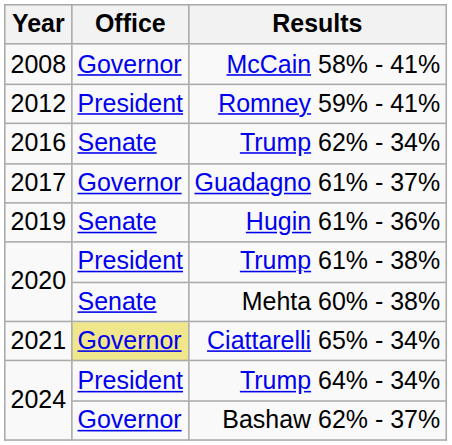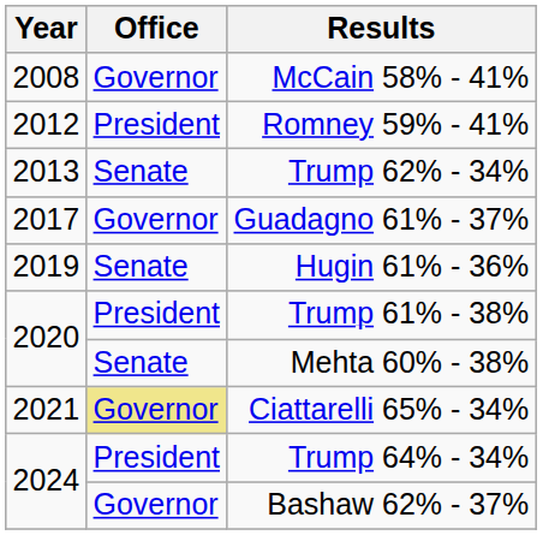 <table class=wikitable>
 <tr>
 <th>Year</th>
 <th>Office</th>
 <th>Results</th>
 </tr>
 <tr>
 <td>2008</td>
 <td><a href='#'>Governor</a></td>
 <td align="right" ><a href='#'>McCain</a> 58% - 41%</td>
 </tr>
 <tr>
 <td>2012</td>
 <td><a href='#'>President</a></td>
 <td align="right" ><a href='#'>Romney</a> 59% - 41%</td>
 </tr>
 <tr>
-<td>2016</td>
+<td>2013</td>
 <td><a href='#'>Senate</a></td>
 <td align="right" ><a href='#'>Trump</a> 62% - 34%</td>
 </tr>
 <tr>
 <td>2017</td>
 <td><a href='#'>Governor</a></td>
 <td align="right" ><a href='#'>Guadagno</a> 61% - 37%</td>
 </tr>
 <tr>
 <td>2019</td>
 <td><a href='#'>Senate</a></td>
 <td align="right" ><a href='#'>Hugin</a> 61% - 36%</td>
 </tr>
 <tr>
 <td rowspan=2>2020</td>
 <td><a href='#'>President</a></td>
 <td align="right" ><a href='#'>Trump</a> 61% - 38%</td>
 </tr>
 <tr>
 <td><a href='#'>Senate</a></td>
 <td align="right" >Mehta 60% - 38%</td>
 </tr>
 <tr>
 <td>2021</td>
 <td style="background: khaki;"><a href='#'>Governor</a></td>
 <td align="right" ><a href='#'>Ciattarelli</a> 65% - 34%</td>
 </tr>
 <tr>
 <td rowspan=2>2024</td>
 <td><a href='#'>President</a></td>
 <td align="right" ><a href='#'>Trump</a> 64% - 34%</td>
 </tr>
 <tr>
 <td><a href='#'>Governor</a></td>
 <td align="right" >Bashaw 62% - 37%</td>
 </tr>
 </table>
